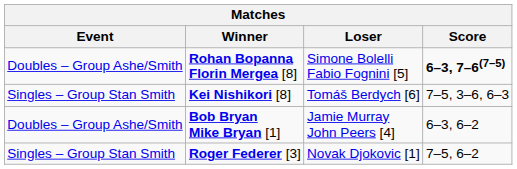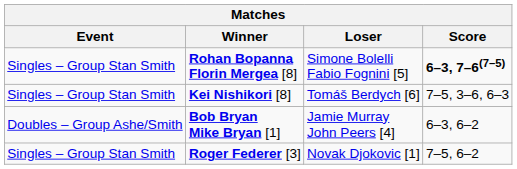 <table class="wikitable collapsible uncollapsed" style="margin:1em auto;">
 <tr>
 <th colspan=4>Matches</th>
 </tr>
 <tr>
 <th>Event</th>
 <th>Winner</th>
 <th>Loser</th>
 <th>Score</th>
 </tr>
 <tr align=left>
-<td><a href='#'>Doubles – Group Ashe/Smith</a></td>
+<td><a href='#'>Singles – Group Stan Smith</a></td>
 <td> <strong><a href='#'>Rohan Bopanna</a></strong> <br>  <strong><a href='#'>Florin Mergea</a></strong> [8]</td>
 <td> <a href='#'>Simone Bolelli</a> <br>  <a href='#'>Fabio Fognini</a> [5]</td>
 <td><strong>6–3, 7–6<sup>(7–5)</sup></strong></td>
 </tr>
 <tr align=left>
 <td><a href='#'>Singles – Group Stan Smith</a></td>
 <td> <strong><a href='#'>Kei Nishikori</a></strong> [8]</td>
 <td> <a href='#'>Tomáš Berdych</a> [6]</td>
 <td>7–5, 3–6, 6–3</td>
 </tr>
 <tr align=left>
 <td><a href='#'>Doubles – Group Ashe/Smith</a></td>
 <td> <strong><a href='#'>Bob Bryan</a></strong> <br>  <strong><a href='#'>Mike Bryan</a></strong> [1]</td>
 <td> <a href='#'>Jamie Murray</a> <br>  <a href='#'>John Peers</a> [4]</td>
 <td>6–3, 6–2</td>
 </tr>
 <tr align=left>
 <td><a href='#'>Singles – Group Stan Smith</a></td>
 <td> <strong><a href='#'>Roger Federer</a></strong> [3]</td>
 <td> <a href='#'>Novak Djokovic</a> [1]</td>
 <td>7–5, 6–2</td>
 </tr>
 </table>
